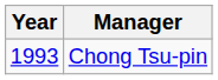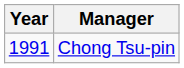 <table class="wikitable">
 <tr>
 <th>Year</th>
 <th>Manager</th>
 </tr>
 <tr>
-<td align=center><a href='#'>1993</a></td>
+<td align=center><a href='#'>1991</a></td>
 <td> <a href='#'>Chong Tsu-pin</a></td>
 </tr>
 </table>
